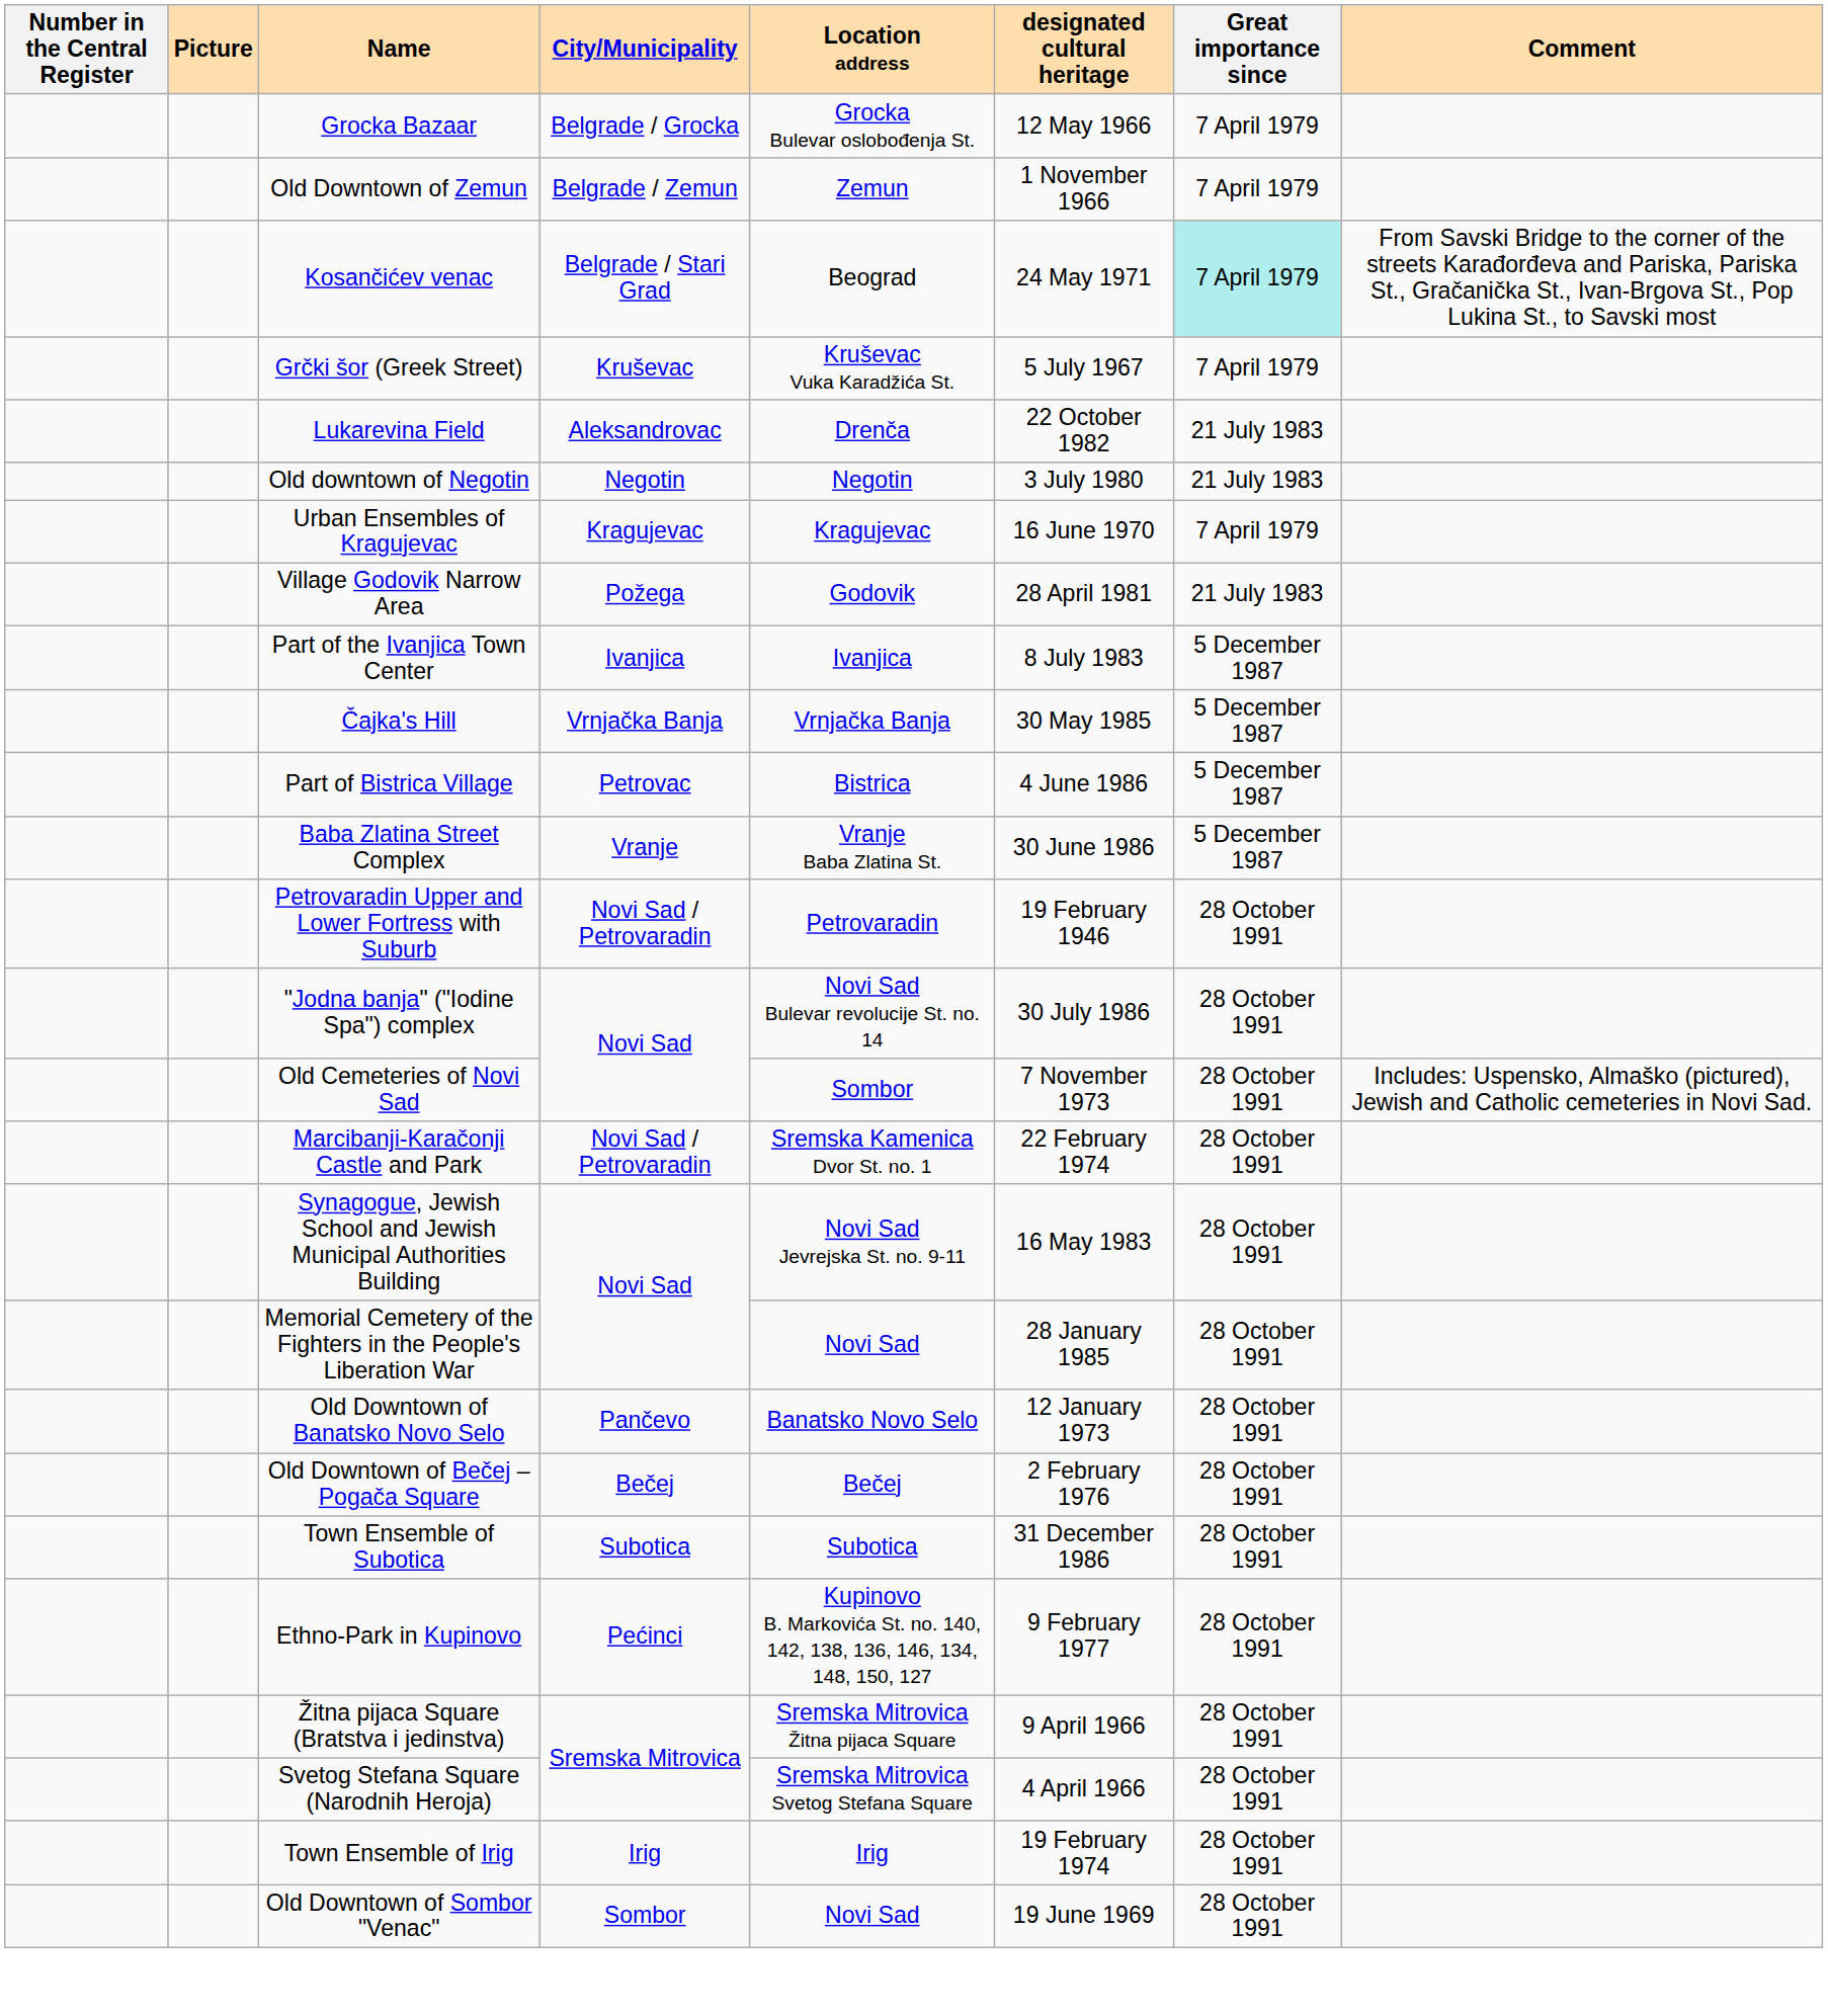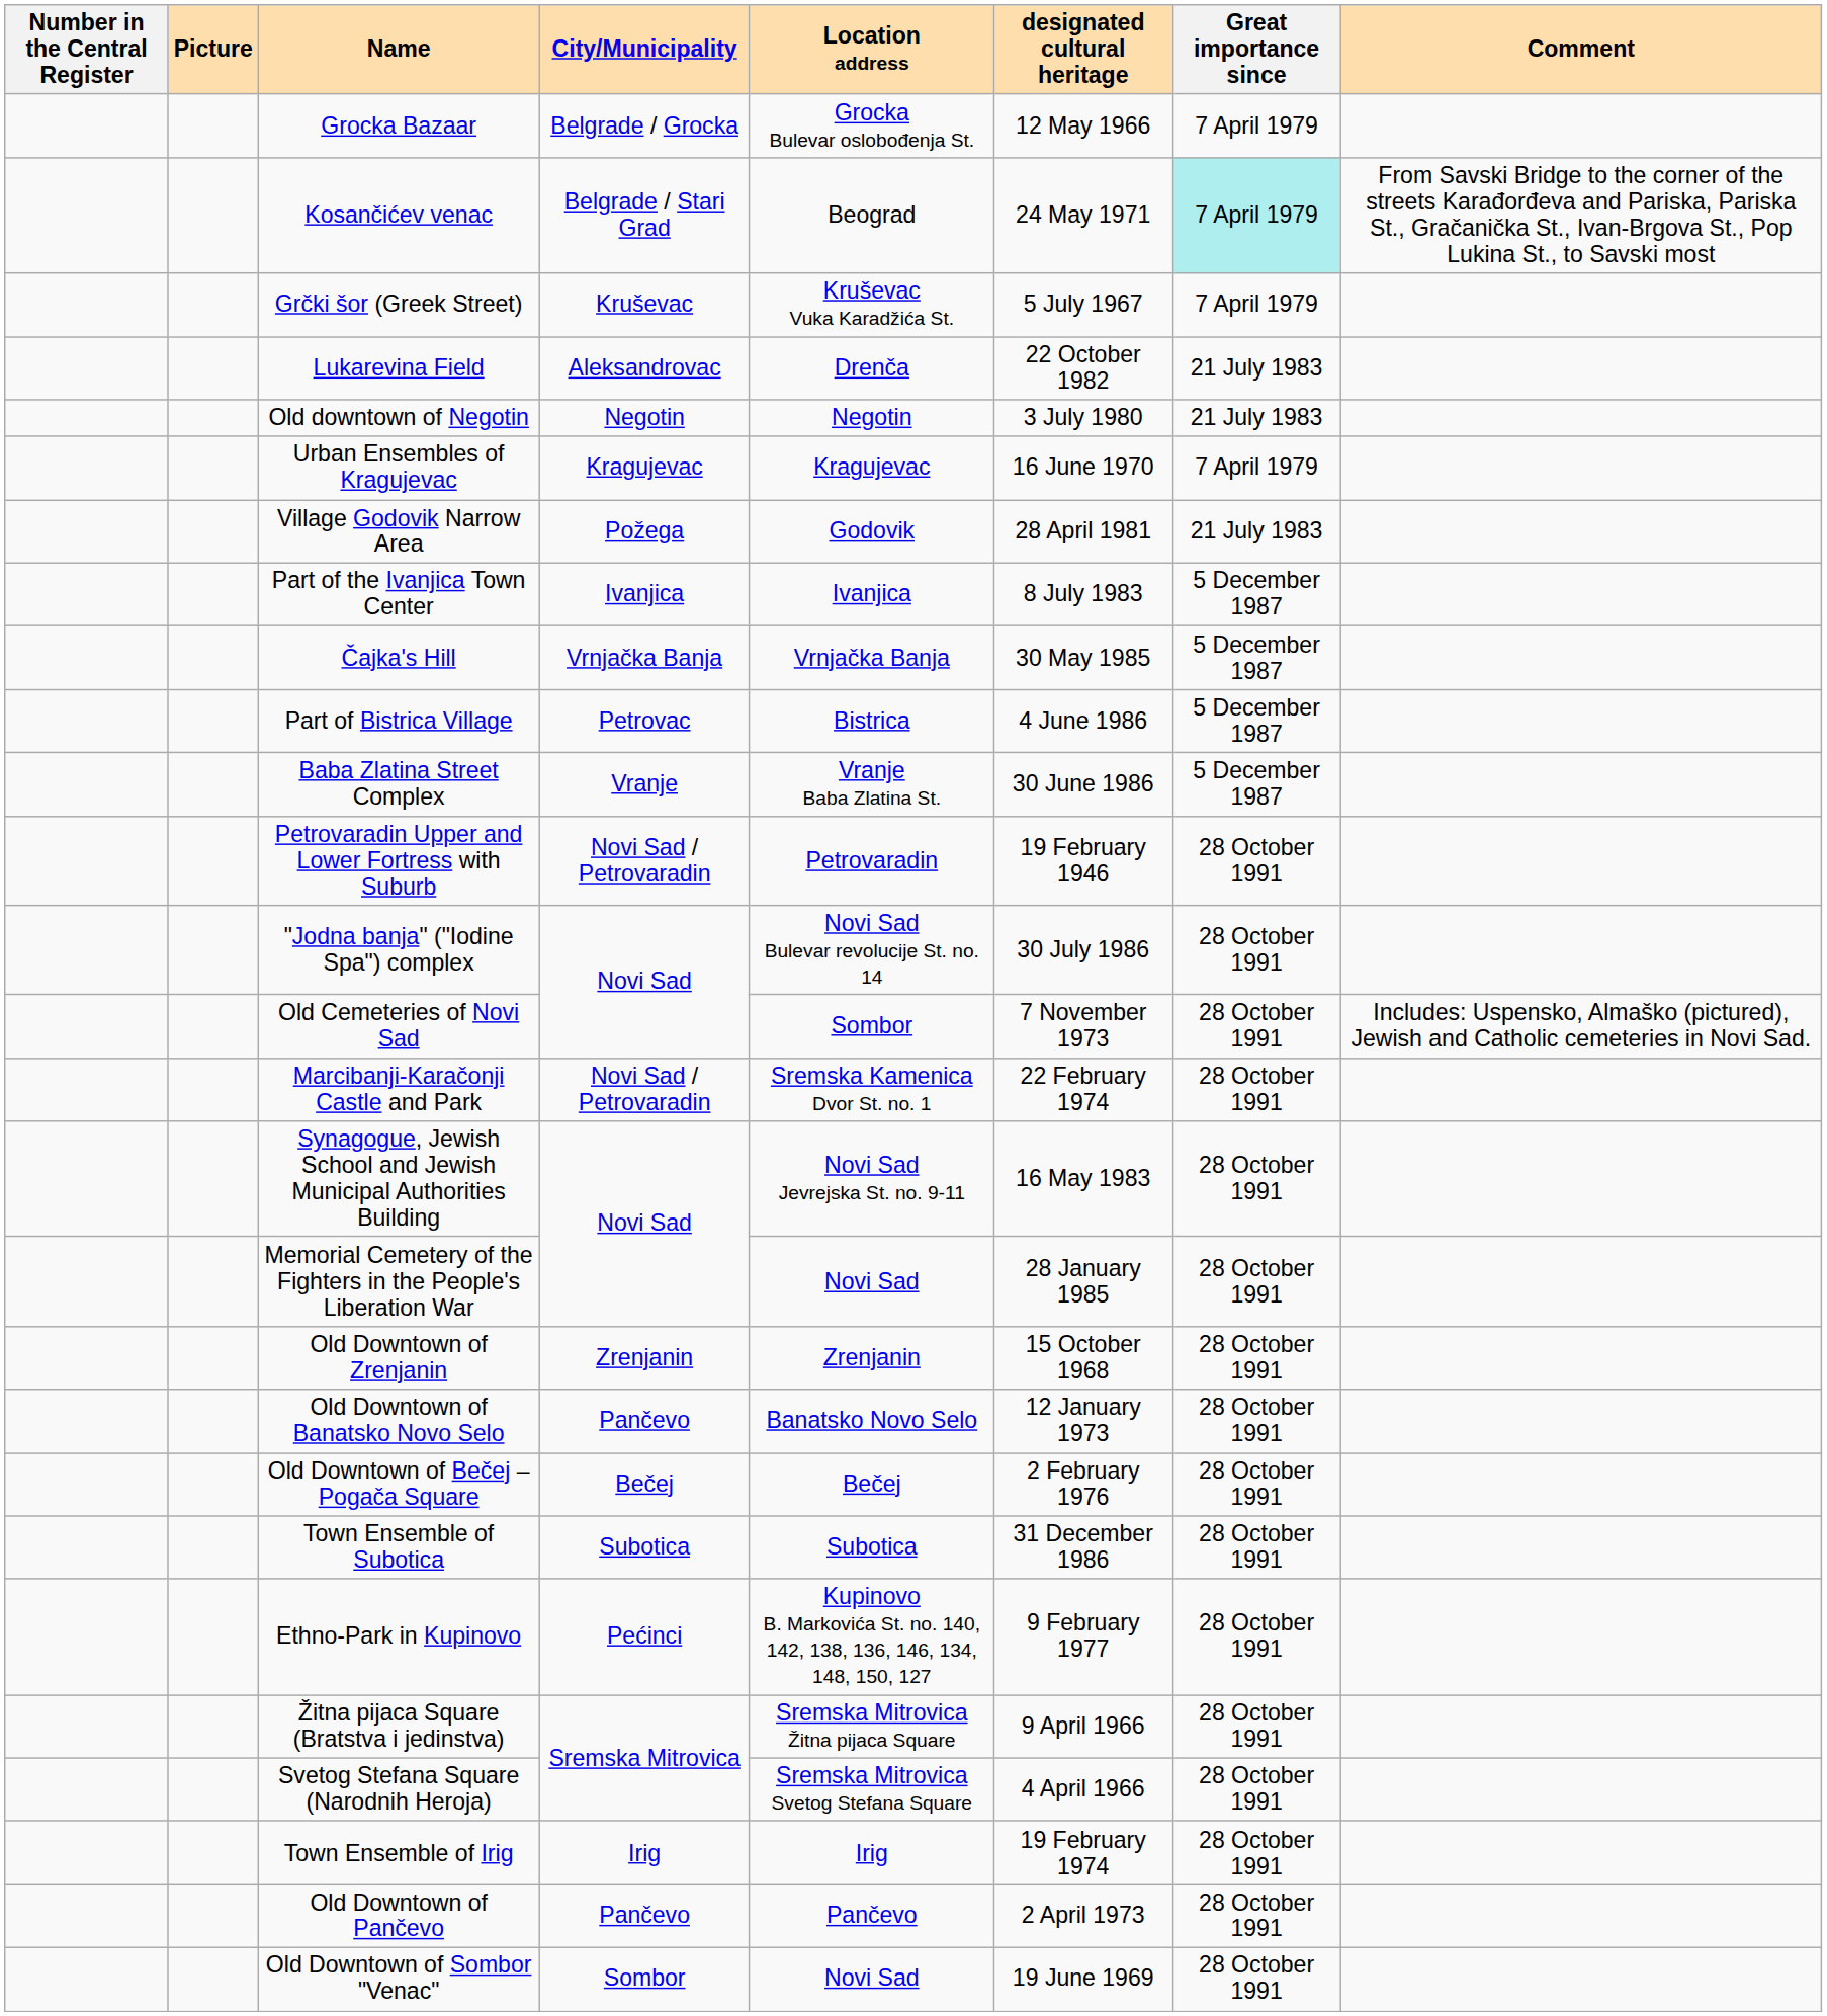 <table class="wikitable sortable" style="text-align:center">
 <tr>
 <th>Number in the Central Register</th>
 <th style="background:#FFDEAD;">Picture</th>
 <th style="background:#FFDEAD;">Name</th>
 <th style="background:#FFDEAD;"><a href='#'>City/Municipality</a></th>
 <th style="background:#FFDEAD;">Location<br><small>address</small></th>
 <th style="background:#FFDEAD;">designated cultural heritage</th>
 <th>Great importance since</th>
 <th style="background:#FFDEAD;">Comment</th>
 </tr>
 <tr>
 <td></td>
 <td></td>
 <td><a href='#'>Grocka Bazaar</a></td>
 <td><a href='#'>Belgrade</a> / <a href='#'>Grocka</a></td>
 <td><a href='#'>Grocka</a><br><small>Bulevar oslobođenja St.</small></td>
 <td>12 May 1966</td>
-<td>7 April 1979</td>
-<td></td>
-</tr>
-<tr>
-<td></td>
-<td></td>
-<td>Old Downtown of <a href='#'>Zemun</a></td>
-<td><a href='#'>Belgrade</a> / <a href='#'>Zemun</a></td>
-<td><a href='#'>Zemun</a></td>
-<td>1 November 1966</td>
 <td>7 April 1979</td>
 <td></td>
 </tr>
 <tr>
 <td></td>
 <td></td>
 <td><a href='#'>Kosančićev venac</a></td>
 <td><a href='#'>Belgrade</a> / <a href='#'>Stari Grad</a></td>
 <td>Beograd</td>
 <td>24 May 1971</td>
 <td style="background: paleturquoise;">7 April 1979</td>
 <td>From Savski Bridge to the corner of the streets Karađorđeva and Pariska, Pariska St., Gračanička St., Ivan-Brgova St., Pop Lukina St., to Savski most</td>
 </tr>
 <tr>
 <td></td>
 <td></td>
 <td><a href='#'>Grčki šor</a> (Greek Street)</td>
 <td><a href='#'>Kruševac</a></td>
 <td><a href='#'>Kruševac</a><br><small>Vuka Karadžića St.</small></td>
 <td>5 July 1967</td>
 <td>7 April 1979</td>
 <td></td>
 </tr>
 <tr>
 <td></td>
 <td></td>
 <td><a href='#'>Lukarevina Field</a></td>
 <td><a href='#'>Aleksandrovac</a></td>
 <td><a href='#'>Drenča</a></td>
 <td>22 October 1982</td>
 <td>21 July 1983</td>
 <td></td>
 </tr>
 <tr>
 <td></td>
 <td></td>
 <td>Old downtown of <a href='#'>Negotin</a></td>
 <td><a href='#'>Negotin</a></td>
 <td><a href='#'>Negotin</a></td>
 <td>3 July 1980</td>
 <td>21 July 1983</td>
 <td></td>
 </tr>
 <tr>
 <td></td>
 <td></td>
 <td>Urban Ensembles of <a href='#'>Kragujevac</a></td>
 <td><a href='#'>Kragujevac</a></td>
 <td><a href='#'>Kragujevac</a></td>
 <td>16 June 1970</td>
 <td>7 April 1979</td>
 <td></td>
 </tr>
 <tr>
 <td></td>
 <td></td>
 <td>Village <a href='#'>Godovik</a> Narrow Area</td>
 <td><a href='#'>Požega</a></td>
 <td><a href='#'>Godovik</a></td>
 <td>28 April 1981</td>
 <td>21 July 1983</td>
 <td></td>
 </tr>
 <tr>
 <td></td>
 <td></td>
 <td>Part of the <a href='#'>Ivanjica</a> Town Center</td>
 <td><a href='#'>Ivanjica</a></td>
 <td><a href='#'>Ivanjica</a></td>
 <td>8 July 1983</td>
 <td>5 December 1987</td>
 <td></td>
 </tr>
 <tr>
 <td></td>
 <td></td>
 <td><a href='#'>Čajka's Hill</a></td>
 <td><a href='#'>Vrnjačka Banja</a></td>
 <td><a href='#'>Vrnjačka Banja</a></td>
 <td>30 May 1985</td>
 <td>5 December 1987</td>
 <td></td>
 </tr>
 <tr>
 <td></td>
 <td></td>
 <td>Part of <a href='#'>Bistrica Village</a></td>
 <td><a href='#'>Petrovac</a></td>
 <td><a href='#'>Bistrica</a></td>
 <td>4 June 1986</td>
 <td>5 December 1987</td>
 <td></td>
 </tr>
 <tr>
 <td></td>
 <td></td>
 <td><a href='#'>Baba Zlatina Street</a> Complex</td>
 <td><a href='#'>Vranje</a></td>
 <td><a href='#'>Vranje</a><br><small>Baba Zlatina St.</small></td>
 <td>30 June 1986</td>
 <td>5 December 1987</td>
 <td></td>
 </tr>
 <tr>
 <td></td>
 <td></td>
 <td><a href='#'>Petrovaradin Upper and Lower Fortress</a> with <a href='#'>Suburb</a></td>
 <td><a href='#'>Novi Sad</a> / <a href='#'>Petrovaradin</a></td>
 <td><a href='#'>Petrovaradin</a></td>
 <td>19 February 1946</td>
 <td>28 October 1991</td>
 <td></td>
 </tr>
 <tr>
 <td></td>
 <td></td>
 <td>"<a href='#'>Jodna banja</a>" ("Iodine Spa") complex</td>
 <td rowspan="2"><a href='#'>Novi Sad</a></td>
 <td><a href='#'>Novi Sad</a><br><small>Bulevar revolucije St. no. 14</small></td>
 <td>30 July 1986</td>
 <td>28 October 1991</td>
 <td></td>
 </tr>
 <tr>
 <td></td>
 <td></td>
 <td>Old Cemeteries of <a href='#'>Novi Sad</a></td>
 <td><a href='#'>Sombor</a></td>
 <td>7 November 1973</td>
 <td>28 October 1991</td>
 <td>Includes: Uspensko, Almaško (pictured), Jewish and Catholic cemeteries in Novi Sad.</td>
 </tr>
 <tr>
 <td></td>
 <td></td>
 <td><a href='#'>Marcibanji-Karačonji Castle</a> and Park</td>
 <td><a href='#'>Novi Sad</a> / <a href='#'>Petrovaradin</a></td>
 <td><a href='#'>Sremska Kamenica</a><br><small>Dvor St. no. 1</small></td>
 <td>22 February 1974</td>
 <td>28 October 1991</td>
 <td></td>
 </tr>
 <tr>
 <td></td>
 <td></td>
 <td><a href='#'>Synagogue</a>, Jewish School and Jewish Municipal Authorities Building</td>
 <td rowspan="2"><a href='#'>Novi Sad</a></td>
 <td><a href='#'>Novi Sad</a><br><small>Jevrejska St. no. 9-11</small></td>
 <td>16 May 1983</td>
 <td>28 October 1991</td>
 <td></td>
 </tr>
 <tr>
 <td></td>
 <td></td>
 <td>Memorial Cemetery of the Fighters in the People's Liberation War</td>
 <td><a href='#'>Novi Sad</a></td>
 <td>28 January 1985</td>
 <td>28 October 1991</td>
 <td></td>
 </tr>
 <tr>
 <td></td>
 <td></td>
+<td>Old Downtown of <a href='#'>Zrenjanin</a></td>
+<td><a href='#'>Zrenjanin</a></td>
+<td><a href='#'>Zrenjanin</a></td>
+<td>15 October 1968</td>
+<td>28 October 1991</td>
+<td></td>
+</tr>
+<tr>
+<td></td>
+<td></td>
 <td>Old Downtown of <a href='#'>Banatsko Novo Selo</a></td>
 <td><a href='#'>Pančevo</a></td>
 <td><a href='#'>Banatsko Novo Selo</a></td>
 <td>12 January 1973</td>
 <td>28 October 1991</td>
 <td></td>
 </tr>
 <tr>
 <td></td>
 <td></td>
 <td>Old Downtown of <a href='#'>Bečej</a> – <a href='#'>Pogača Square</a></td>
 <td><a href='#'>Bečej</a></td>
 <td><a href='#'>Bečej</a></td>
 <td>2 February 1976</td>
 <td>28 October 1991</td>
 <td></td>
 </tr>
 <tr>
 <td></td>
 <td></td>
 <td>Town Ensemble of <a href='#'>Subotica</a></td>
 <td><a href='#'>Subotica</a></td>
 <td><a href='#'>Subotica</a></td>
 <td>31 December 1986</td>
 <td>28 October 1991</td>
 <td></td>
 </tr>
 <tr>
 <td></td>
 <td></td>
 <td>Ethno-Park in <a href='#'>Kupinovo</a></td>
 <td><a href='#'>Pećinci</a></td>
 <td><a href='#'>Kupinovo</a><br><small>B. Markovića St. no. 140, 142, 138, 136, 146, 134, 148, 150, 127</small></td>
 <td>9 February 1977</td>
 <td>28 October 1991</td>
 <td></td>
 </tr>
 <tr>
 <td></td>
 <td></td>
 <td>Žitna pijaca Square (Bratstva i jedinstva)</td>
 <td rowspan="2"><a href='#'>Sremska Mitrovica</a></td>
 <td><a href='#'>Sremska Mitrovica</a><br><small>Žitna pijaca Square</small></td>
 <td>9 April 1966</td>
 <td>28 October 1991</td>
 <td></td>
 </tr>
 <tr>
 <td></td>
 <td></td>
 <td>Svetog Stefana Square (Narodnih Heroja)</td>
 <td><a href='#'>Sremska Mitrovica</a><br><small>Svetog Stefana Square</small></td>
 <td>4 April 1966</td>
 <td>28 October 1991</td>
 <td></td>
 </tr>
 <tr>
 <td></td>
 <td></td>
 <td>Town Ensemble of <a href='#'>Irig</a></td>
 <td><a href='#'>Irig</a></td>
 <td><a href='#'>Irig</a></td>
 <td>19 February 1974</td>
 <td>28 October 1991</td>
 <td></td>
 </tr>
 <tr>
 <td></td>
 <td></td>
+<td>Old Downtown of <a href='#'>Pančevo</a></td>
+<td><a href='#'>Pančevo</a></td>
+<td><a href='#'>Pančevo</a></td>
+<td>2 April 1973</td>
+<td>28 October 1991</td>
+<td></td>
+</tr>
+<tr>
+<td></td>
+<td></td>
 <td>Old Downtown of <a href='#'>Sombor</a> "Venac"</td>
 <td><a href='#'>Sombor</a></td>
 <td><a href='#'>Novi Sad</a></td>
 <td>19 June 1969</td>
 <td>28 October 1991</td>
 <td></td>
 </tr>
 </table>
